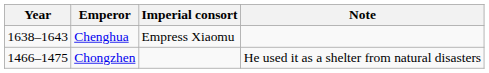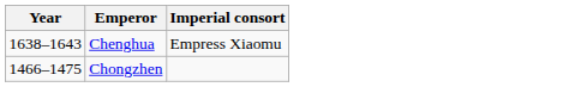 <table class="wikitable">
 <tr>
 <th>Year</th>
 <th>Emperor</th>
 <th>Imperial consort</th>
-<th>Note</th>
 </tr>
 <tr>
 <td>1638–1643</td>
 <td><a href='#'>Chenghua</a></td>
 <td>Empress Xiaomu</td>
-<td></td>
 </tr>
 <tr>
 <td>1466–1475</td>
 <td><a href='#'>Chongzhen</a></td>
 <td></td>
-<td>He used it as a shelter from natural disasters</td>
 </tr>
 </table>
